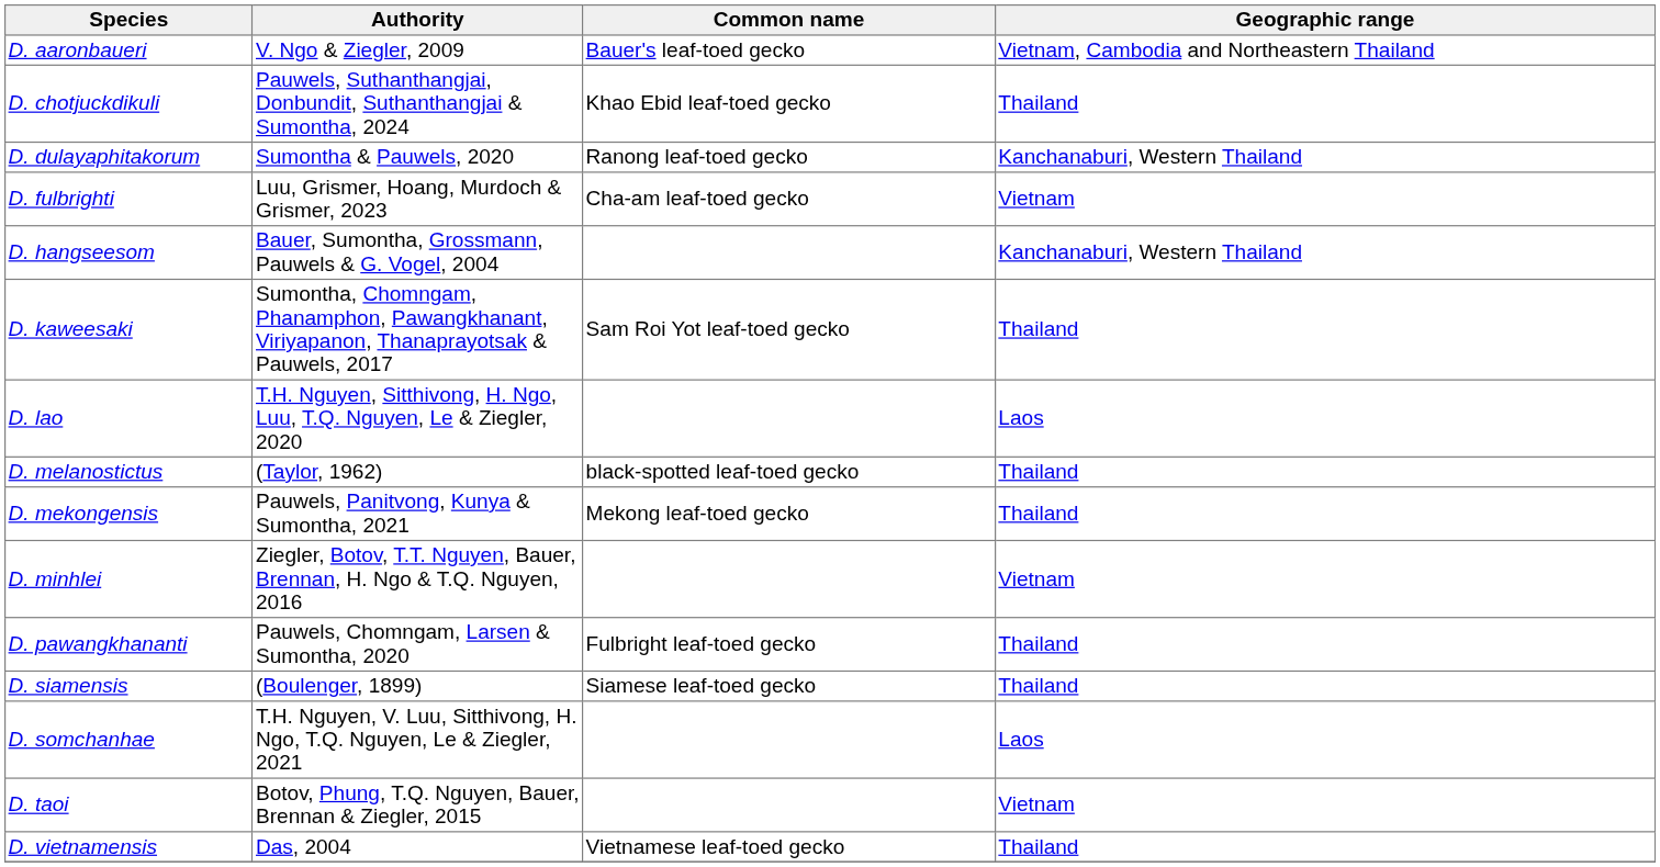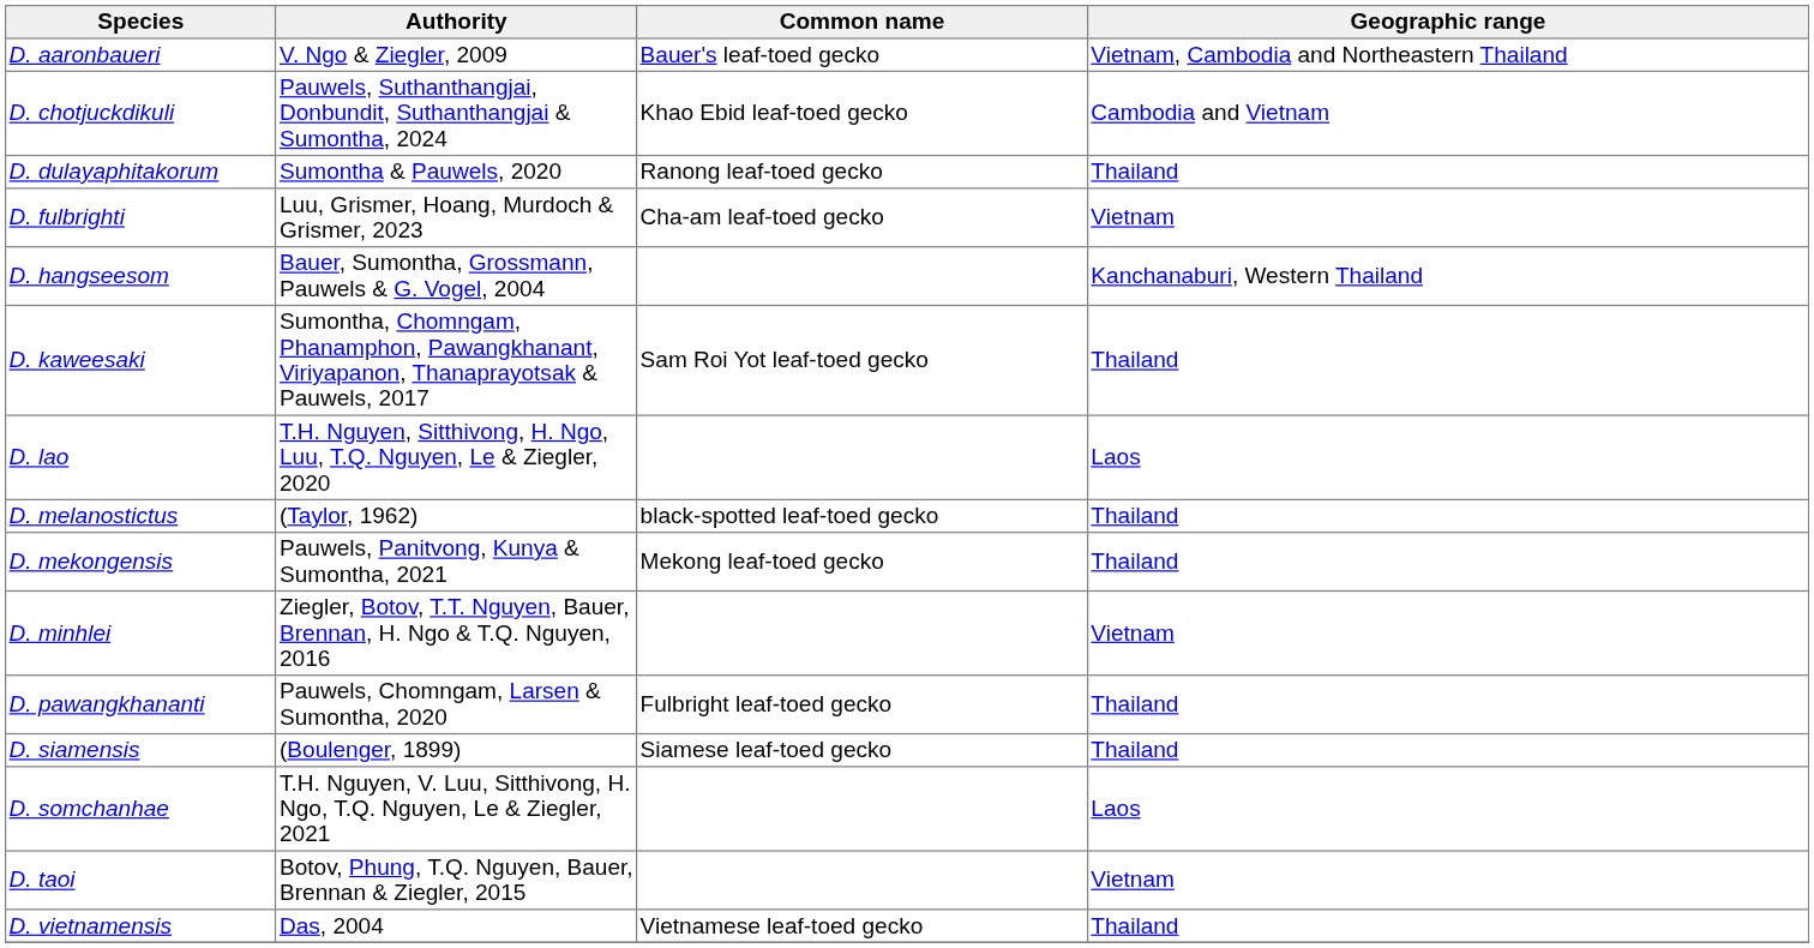 <table cellspacing=0 cellpadding=2 border=1 style="border-collapse: collapse;">
 <tr>
 <th bgcolor="#f0f0f0">Species</th>
 <th bgcolor="#f0f0f0">Authority</th>
 <th bgcolor="#f0f0f0">Common name</th>
 <th bgcolor="#f0f0f0">Geographic range</th>
 </tr>
 <tr>
 <td><em><a href='#'>D. aaronbaueri</a></em></td>
 <td style="width:20%"><a href='#'>V. Ngo</a> & <a href='#'>Ziegler</a>, 2009</td>
 <td><a href='#'>Bauer's</a> leaf-toed gecko</td>
 <td><a href='#'>Vietnam</a>, <a href='#'>Cambodia</a> and Northeastern <a href='#'>Thailand</a></td>
 </tr>
 <tr>
 <td><em><a href='#'>D. chotjuckdikuli</a></em></td>
 <td style="width:20%"><a href='#'>Pauwels</a>, <a href='#'>Suthanthangjai</a>, <a href='#'>Donbundit</a>, <a href='#'>Suthanthangjai</a> & <a href='#'>Sumontha</a>, 2024</td>
 <td>Khao Ebid leaf-toed gecko</td>
-<td><a href='#'>Thailand</a></td>
+<td style="width:40%"><a href='#'>Cambodia</a> and <a href='#'>Vietnam</a></td>
 </tr>
 <tr>
 <td><em><a href='#'>D. dulayaphitakorum</a></em></td>
 <td style="width:20%"><a href='#'>Sumontha</a> & <a href='#'>Pauwels</a>, 2020</td>
 <td>Ranong leaf-toed gecko</td>
-<td style="width:30%"><a href='#'>Kanchanaburi</a>, Western <a href='#'>Thailand</a></td>
+<td><a href='#'>Thailand</a></td>
 </tr>
 <tr>
 <td><em><a href='#'>D. fulbrighti</a></em></td>
 <td>Luu, Grismer, Hoang, Murdoch & Grismer, 2023</td>
 <td>Cha-am leaf-toed gecko</td>
 <td><a href='#'>Vietnam</a></td>
 </tr>
 <tr>
 <td><em><a href='#'>D. hangseesom</a></em></td>
 <td><a href='#'>Bauer</a>, Sumontha, <a href='#'>Grossmann</a>, Pauwels & <a href='#'>G. Vogel</a>, 2004</td>
 <td></td>
 <td style="width:30%"><a href='#'>Kanchanaburi</a>, Western <a href='#'>Thailand</a></td>
 </tr>
 <tr>
 <td style="width:15%"><em><a href='#'>D. kaweesaki</a></em></td>
 <td>Sumontha, <a href='#'>Chomngam</a>, <a href='#'>Phanamphon</a>, <a href='#'>Pawangkhanant</a>, <a href='#'>Viriyapanon</a>, <a href='#'>Thanaprayotsak</a> & Pauwels, 2017</td>
 <td>Sam Roi Yot leaf-toed gecko</td>
 <td style="width:30%"><a href='#'>Thailand</a></td>
 </tr>
 <tr>
 <td><em><a href='#'>D. lao</a></em></td>
 <td><a href='#'>T.H. Nguyen</a>, <a href='#'>Sitthivong</a>, <a href='#'>H. Ngo</a>, <a href='#'>Luu</a>, <a href='#'>T.Q. Nguyen</a>, <a href='#'>Le</a> & Ziegler, 2020</td>
 <td></td>
 <td style="width:30%"><a href='#'>Laos</a></td>
 </tr>
 <tr>
 <td style="width:15%"><em><a href='#'>D. melanostictus</a></em></td>
 <td>(<a href='#'>Taylor</a>, 1962)</td>
 <td>black-spotted leaf-toed gecko</td>
 <td style="width:30%"><a href='#'>Thailand</a></td>
 </tr>
 <tr>
 <td><em><a href='#'>D. mekongensis</a></em></td>
 <td>Pauwels, <a href='#'>Panitvong</a>, <a href='#'>Kunya</a> & Sumontha, 2021</td>
 <td>Mekong leaf-toed gecko</td>
 <td style="width:30%"><a href='#'>Thailand</a></td>
 </tr>
 <tr>
 <td><em><a href='#'>D. minhlei</a></em></td>
 <td>Ziegler, <a href='#'>Botov</a>, <a href='#'>T.T. Nguyen</a>, Bauer, <a href='#'>Brennan</a>, H. Ngo & T.Q. Nguyen, 2016</td>
 <td></td>
 <td style="width:30%"><a href='#'>Vietnam</a></td>
 </tr>
 <tr>
 <td><em><a href='#'>D. pawangkhananti</a></em></td>
 <td style="width:20%">Pauwels, Chomngam, <a href='#'>Larsen</a> & Sumontha, 2020</td>
 <td>Fulbright leaf-toed gecko</td>
 <td><a href='#'>Thailand</a></td>
 </tr>
 <tr>
 <td><em><a href='#'>D. siamensis</a></em></td>
 <td>(<a href='#'>Boulenger</a>, 1899)</td>
 <td>Siamese leaf-toed gecko</td>
 <td style="width:30%"><a href='#'>Thailand</a></td>
 </tr>
 <tr>
 <td><em><a href='#'>D. somchanhae</a></em></td>
 <td>T.H. Nguyen, V. Luu, Sitthivong, H. Ngo, T.Q. Nguyen, Le & Ziegler, 2021</td>
 <td></td>
 <td><a href='#'>Laos</a></td>
 </tr>
 <tr>
 <td><em><a href='#'>D. taoi</a></em></td>
 <td>Botov, <a href='#'>Phung</a>, T.Q. Nguyen, Bauer, Brennan & Ziegler, 2015</td>
 <td></td>
 <td style="width:40%"><a href='#'>Vietnam</a></td>
 </tr>
 <tr>
 <td><em><a href='#'>D. vietnamensis</a></em></td>
 <td><a href='#'>Das</a>, 2004</td>
 <td>Vietnamese leaf-toed gecko</td>
 <td><a href='#'>Thailand</a></td>
 </tr>
 <tr>
 </tr>
 </table>
